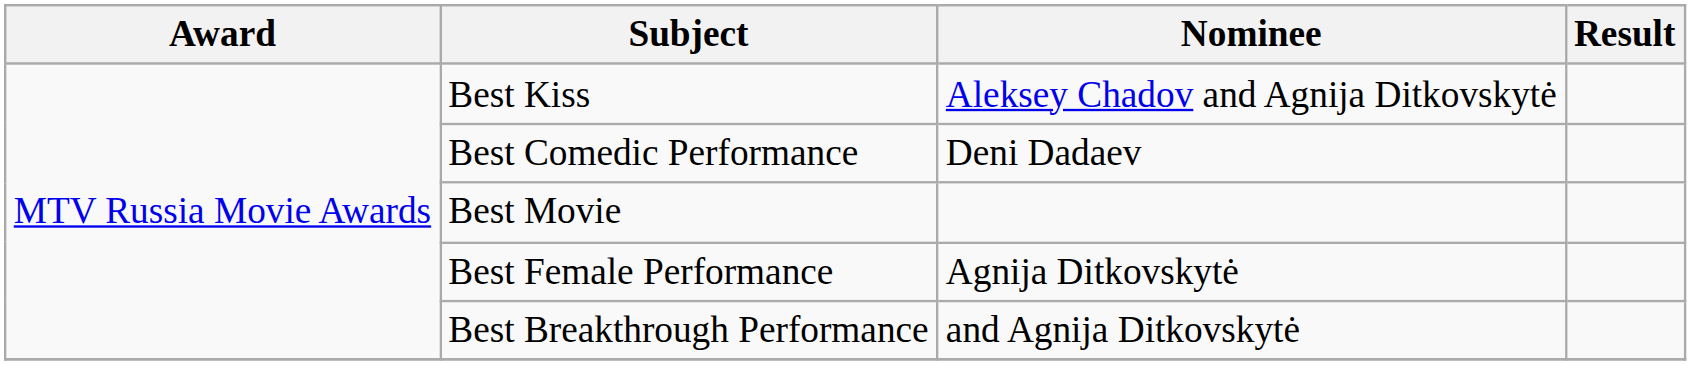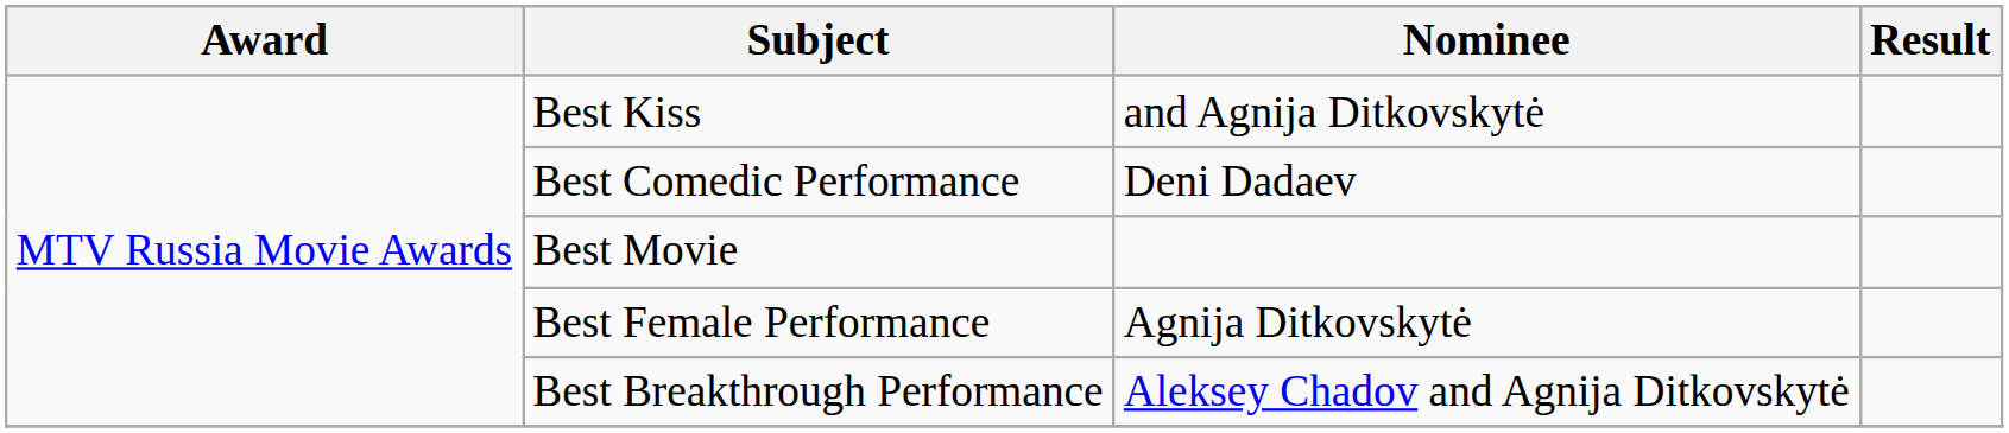 <table class="wikitable">
 <tr style="background:#b0c4de; text-align:center;">
 <th>Award</th>
 <th>Subject</th>
 <th>Nominee</th>
 <th>Result</th>
 </tr>
 <tr>
 <td rowspan=5><a href='#'>MTV Russia Movie Awards</a></td>
 <td>Best Kiss</td>
-<td><a href='#'>Aleksey Chadov</a> and Agnija Ditkovskytė</td>
+<td> and Agnija Ditkovskytė</td>
 <td></td>
 </tr>
 <tr>
 <td>Best Comedic Performance</td>
 <td>Deni Dadaev</td>
 <td></td>
 </tr>
 <tr>
 <td>Best Movie</td>
 <td></td>
 <td></td>
 </tr>
 <tr>
 <td>Best Female Performance</td>
 <td>Agnija Ditkovskytė</td>
 <td></td>
 </tr>
 <tr>
 <td>Best Breakthrough Performance</td>
-<td> and Agnija Ditkovskytė</td>
+<td><a href='#'>Aleksey Chadov</a> and Agnija Ditkovskytė</td>
 <td></td>
 </tr>
 <tr>
 </tr>
 </table>
